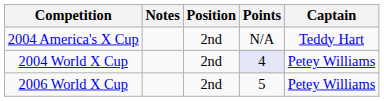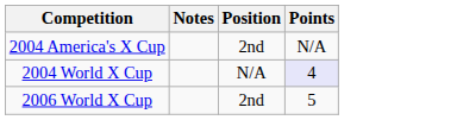 <table class="wikitable" style="text-align: center;">
 <tr>
 <th>Competition</th>
 <th>Notes</th>
 <th>Position</th>
 <th>Points</th>
-<th>Captain</th>
 </tr>
 <tr>
 <td><a href='#'>2004 America's X Cup</a></td>
 <td></td>
 <td>2nd</td>
 <td>N/A</td>
-<td><a href='#'>Teddy Hart</a></td>
 </tr>
 <tr>
 <td><a href='#'>2004 World X Cup</a></td>
 <td></td>
-<td>2nd</td>
+<td>N/A</td>
 <td style="background: lavender;">4</td>
-<td><a href='#'>Petey Williams</a></td>
 </tr>
 <tr>
 <td><a href='#'>2006 World X Cup</a></td>
 <td></td>
 <td>2nd</td>
 <td>5</td>
-<td><a href='#'>Petey Williams</a></td>
 </tr>
 </table>
